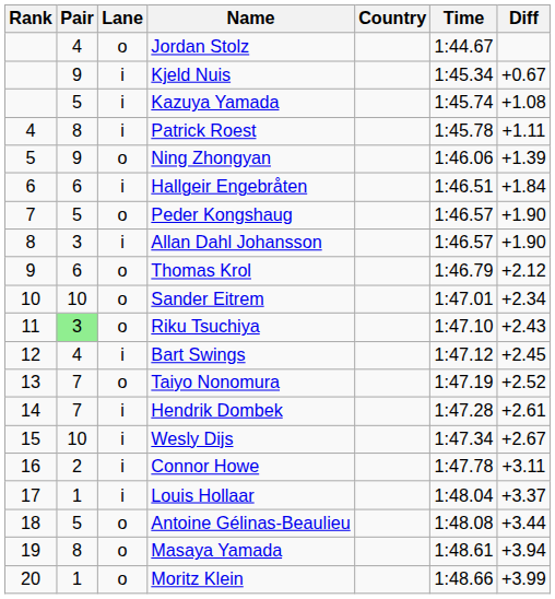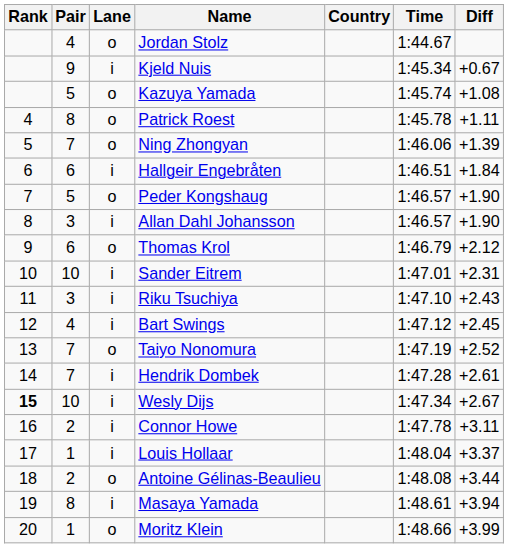 <table class="wikitable sortable" style="text-align:center">
 <tr>
 <th>Rank</th>
 <th>Pair</th>
 <th>Lane</th>
 <th>Name</th>
 <th>Country</th>
 <th>Time</th>
 <th>Diff</th>
 </tr>
 <tr>
 <td></td>
 <td>4</td>
 <td>o</td>
 <td align=left><a href='#'>Jordan Stolz</a></td>
 <td align=left></td>
 <td>1:44.67</td>
 <td></td>
 </tr>
 <tr>
 <td></td>
 <td>9</td>
 <td>i</td>
 <td align=left><a href='#'>Kjeld Nuis</a></td>
 <td align=left></td>
 <td>1:45.34</td>
 <td>+0.67</td>
 </tr>
 <tr>
 <td></td>
 <td>5</td>
-<td>i</td>
+<td>o</td>
 <td align=left><a href='#'>Kazuya Yamada</a></td>
 <td align=left></td>
 <td>1:45.74</td>
 <td>+1.08</td>
 </tr>
 <tr>
 <td>4</td>
 <td>8</td>
-<td>i</td>
+<td>o</td>
 <td align=left><a href='#'>Patrick Roest</a></td>
 <td align=left></td>
 <td>1:45.78</td>
 <td>+1.11</td>
 </tr>
 <tr>
 <td>5</td>
-<td>9</td>
+<td>7</td>
 <td>o</td>
 <td align=left><a href='#'>Ning Zhongyan</a></td>
 <td align=left></td>
 <td>1:46.06</td>
 <td>+1.39</td>
 </tr>
 <tr>
 <td>6</td>
 <td>6</td>
 <td>i</td>
 <td align=left><a href='#'>Hallgeir Engebråten</a></td>
 <td align=left></td>
 <td>1:46.51</td>
 <td>+1.84</td>
 </tr>
 <tr>
 <td>7</td>
 <td>5</td>
 <td>o</td>
 <td align=left><a href='#'>Peder Kongshaug</a></td>
 <td align=left></td>
 <td>1:46.57</td>
 <td>+1.90</td>
 </tr>
 <tr>
 <td>8</td>
 <td>3</td>
 <td>i</td>
 <td align=left><a href='#'>Allan Dahl Johansson</a></td>
 <td align=left></td>
 <td>1:46.57</td>
 <td>+1.90</td>
 </tr>
 <tr>
 <td>9</td>
 <td>6</td>
 <td>o</td>
 <td align=left><a href='#'>Thomas Krol</a></td>
 <td align=left></td>
 <td>1:46.79</td>
 <td>+2.12</td>
 </tr>
 <tr>
 <td>10</td>
 <td>10</td>
-<td>o</td>
+<td>i</td>
 <td align=left><a href='#'>Sander Eitrem</a></td>
 <td align=left></td>
 <td>1:47.01</td>
-<td>+2.34</td>
+<td>+2.31</td>
 </tr>
 <tr>
 <td>11</td>
-<td style="background: lightgreen;">3</td>
-<td>o</td>
+<td>3</td>
+<td>i</td>
 <td align=left><a href='#'>Riku Tsuchiya</a></td>
 <td align=left></td>
 <td>1:47.10</td>
 <td>+2.43</td>
 </tr>
 <tr>
 <td>12</td>
 <td>4</td>
 <td>i</td>
 <td align=left><a href='#'>Bart Swings</a></td>
 <td align=left></td>
 <td>1:47.12</td>
 <td>+2.45</td>
 </tr>
 <tr>
 <td>13</td>
 <td>7</td>
 <td>o</td>
 <td align=left><a href='#'>Taiyo Nonomura</a></td>
 <td align=left></td>
 <td>1:47.19</td>
 <td>+2.52</td>
 </tr>
 <tr>
 <td>14</td>
 <td>7</td>
 <td>i</td>
 <td align=left><a href='#'>Hendrik Dombek</a></td>
 <td align=left></td>
 <td>1:47.28</td>
 <td>+2.61</td>
 </tr>
 <tr>
-<td>15</td>
+<td><strong>15</strong></td>
 <td>10</td>
 <td>i</td>
 <td align=left><a href='#'>Wesly Dijs</a></td>
 <td align=left></td>
 <td>1:47.34</td>
 <td>+2.67</td>
 </tr>
 <tr>
 <td>16</td>
 <td>2</td>
 <td>i</td>
 <td align=left><a href='#'>Connor Howe</a></td>
 <td align=left></td>
 <td>1:47.78</td>
 <td>+3.11</td>
 </tr>
 <tr>
 <td>17</td>
 <td>1</td>
 <td>i</td>
 <td align=left><a href='#'>Louis Hollaar</a></td>
 <td align=left></td>
 <td>1:48.04</td>
 <td>+3.37</td>
 </tr>
 <tr>
 <td>18</td>
-<td>5</td>
+<td>2</td>
 <td>o</td>
 <td align=left><a href='#'>Antoine Gélinas-Beaulieu</a></td>
 <td align=left></td>
 <td>1:48.08</td>
 <td>+3.44</td>
 </tr>
 <tr>
 <td>19</td>
 <td>8</td>
-<td>o</td>
+<td>i</td>
 <td align=left><a href='#'>Masaya Yamada</a></td>
 <td align=left></td>
 <td>1:48.61</td>
 <td>+3.94</td>
 </tr>
 <tr>
 <td>20</td>
 <td>1</td>
 <td>o</td>
 <td align=left><a href='#'>Moritz Klein</a></td>
 <td align=left></td>
 <td>1:48.66</td>
 <td>+3.99</td>
 </tr>
 </table>
